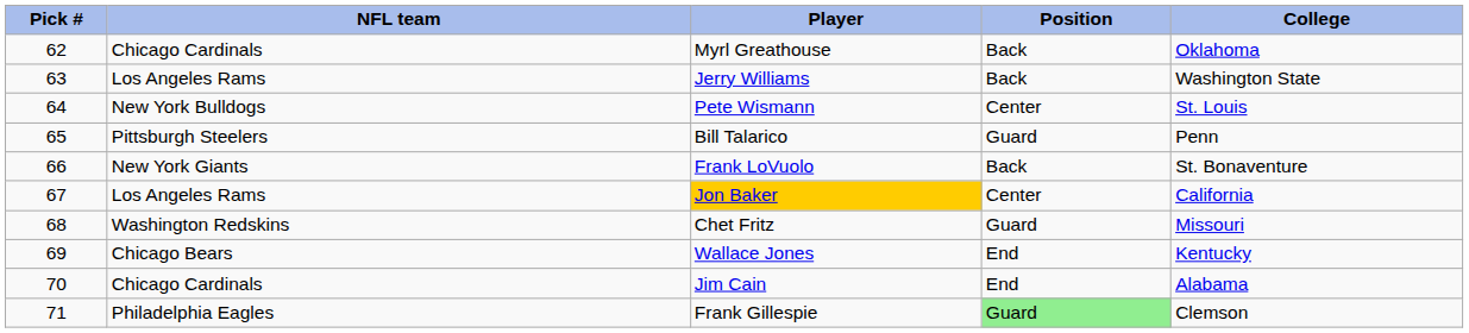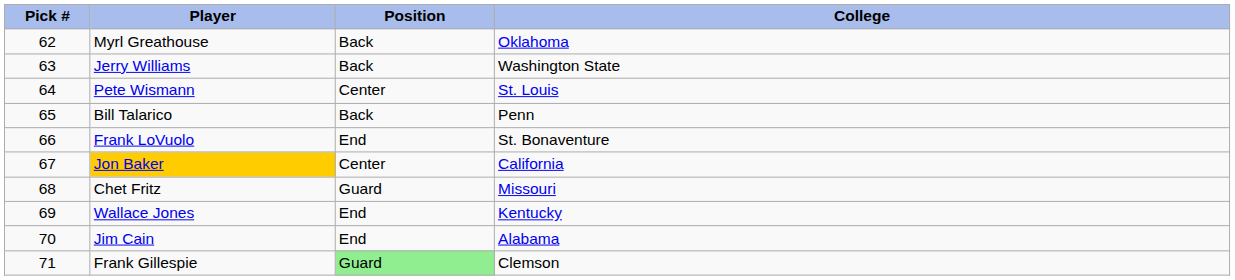 <table class="wikitable sortable sortable" style="width: 100%">
 <tr>
 <th style="background:#A8BDEC;" width=7%>Pick #</th>
-<th width=40% style="background:#A8BDEC;">NFL team</th>
 <th width=20% style="background:#A8BDEC;">Player</th>
 <th width=13% style="background:#A8BDEC;">Position</th>
 <th style="background:#A8BDEC;">College</th>
 </tr>
 <tr>
 <td align=center>62</td>
-<td>Chicago Cardinals</td>
 <td>Myrl Greathouse</td>
 <td>Back</td>
 <td><a href='#'>Oklahoma</a></td>
 </tr>
 <tr>
 <td align=center>63</td>
-<td>Los Angeles Rams</td>
 <td><a href='#'>Jerry Williams</a></td>
 <td>Back</td>
 <td>Washington State</td>
 </tr>
 <tr>
 <td align=center>64</td>
-<td>New York Bulldogs</td>
 <td><a href='#'>Pete Wismann</a></td>
 <td>Center</td>
 <td><a href='#'>St. Louis</a></td>
 </tr>
 <tr>
 <td align=center>65</td>
-<td>Pittsburgh Steelers</td>
 <td>Bill Talarico</td>
-<td>Guard</td>
+<td>Back</td>
 <td>Penn</td>
 </tr>
 <tr>
 <td align=center>66</td>
-<td>New York Giants</td>
 <td><a href='#'>Frank LoVuolo</a></td>
-<td>Back</td>
+<td>End</td>
 <td>St. Bonaventure</td>
 </tr>
 <tr>
 <td align=center>67</td>
-<td>Los Angeles Rams</td>
 <td bgcolor="#ffcc00"><a href='#'>Jon Baker</a></td>
 <td>Center</td>
 <td><a href='#'>California</a></td>
 </tr>
 <tr>
 <td align=center>68</td>
-<td>Washington Redskins</td>
 <td>Chet Fritz</td>
 <td>Guard</td>
 <td><a href='#'>Missouri</a></td>
 </tr>
 <tr>
 <td align=center>69</td>
-<td>Chicago Bears</td>
 <td><a href='#'>Wallace Jones</a></td>
 <td>End</td>
 <td><a href='#'>Kentucky</a></td>
 </tr>
 <tr>
 <td align=center>70</td>
-<td>Chicago Cardinals</td>
 <td><a href='#'>Jim Cain</a></td>
 <td>End</td>
 <td><a href='#'>Alabama</a></td>
 </tr>
 <tr>
 <td align=center>71</td>
-<td>Philadelphia Eagles</td>
 <td>Frank Gillespie</td>
 <td style="background: lightgreen;">Guard</td>
 <td>Clemson</td>
 </tr>
 </table>
